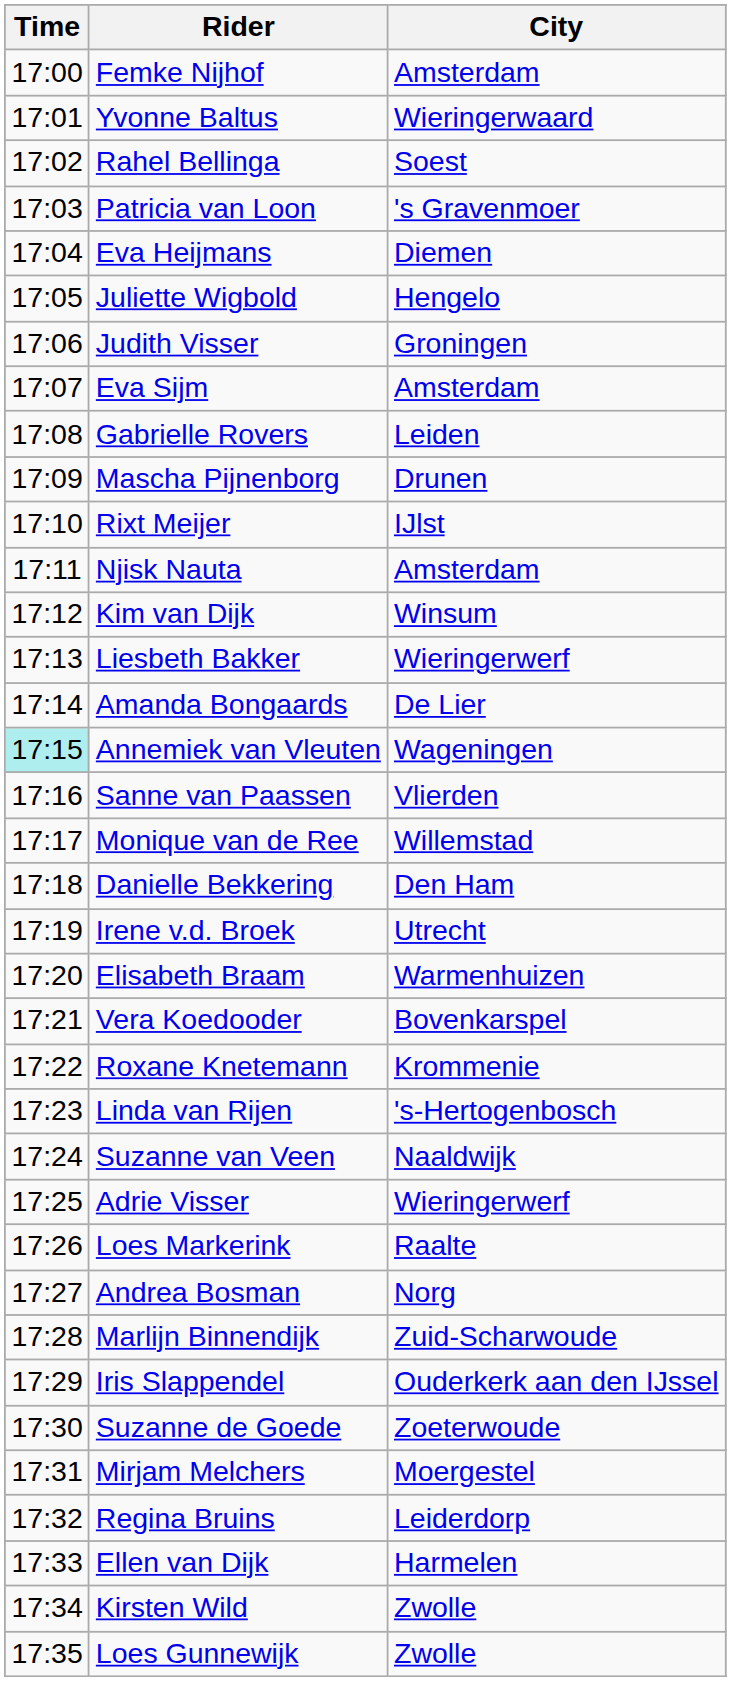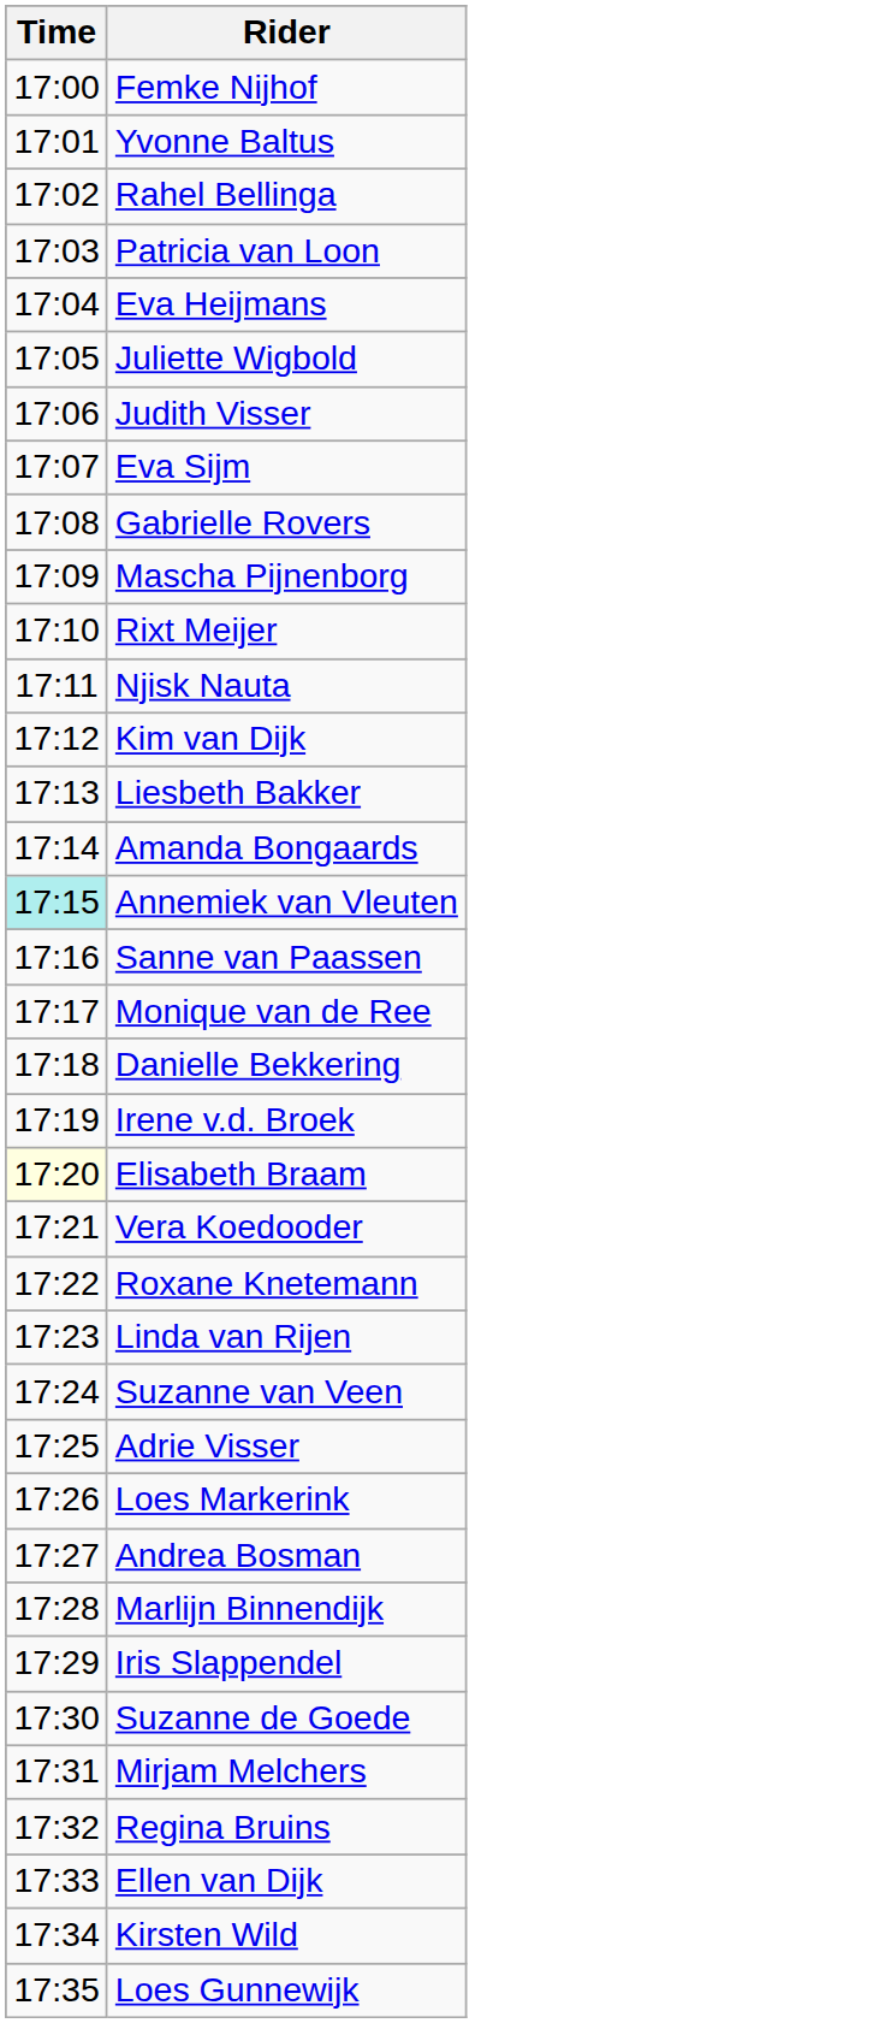 <table class=wikitable>
 <tr>
 <th>Time</th>
 <th>Rider</th>
-<th>City</th>
 </tr>
 <tr>
 <td align=center>17:00</td>
 <td><a href='#'>Femke Nijhof</a></td>
-<td><a href='#'>Amsterdam</a></td>
 </tr>
 <tr>
 <td align=center>17:01</td>
 <td><a href='#'>Yvonne Baltus</a></td>
-<td><a href='#'>Wieringerwaard</a></td>
 </tr>
 <tr>
 <td align=center>17:02</td>
 <td><a href='#'>Rahel Bellinga</a></td>
-<td><a href='#'>Soest</a></td>
 </tr>
 <tr>
 <td align=center>17:03</td>
 <td><a href='#'>Patricia van Loon</a></td>
-<td><a href='#'>'s Gravenmoer</a></td>
 </tr>
 <tr>
 <td align=center>17:04</td>
 <td><a href='#'>Eva Heijmans</a></td>
-<td><a href='#'>Diemen</a></td>
 </tr>
 <tr>
 <td align=center>17:05</td>
 <td><a href='#'>Juliette Wigbold</a></td>
-<td><a href='#'>Hengelo</a></td>
 </tr>
 <tr>
 <td align=center>17:06</td>
 <td><a href='#'>Judith Visser</a></td>
-<td><a href='#'>Groningen</a></td>
 </tr>
 <tr>
 <td align=center>17:07</td>
 <td><a href='#'>Eva Sijm</a></td>
-<td><a href='#'>Amsterdam</a></td>
 </tr>
 <tr>
 <td align=center>17:08</td>
 <td><a href='#'>Gabrielle Rovers</a></td>
-<td><a href='#'>Leiden</a></td>
 </tr>
 <tr>
 <td align=center>17:09</td>
 <td><a href='#'>Mascha Pijnenborg</a></td>
-<td><a href='#'>Drunen</a></td>
 </tr>
 <tr>
 <td align=center>17:10</td>
 <td><a href='#'>Rixt Meijer</a></td>
-<td><a href='#'>IJlst</a></td>
 </tr>
 <tr>
 <td align=center>17:11</td>
 <td><a href='#'>Njisk Nauta</a></td>
-<td><a href='#'>Amsterdam</a></td>
 </tr>
 <tr>
 <td align=center>17:12</td>
 <td><a href='#'>Kim van Dijk</a></td>
-<td><a href='#'>Winsum</a></td>
 </tr>
 <tr>
 <td align=center>17:13</td>
 <td><a href='#'>Liesbeth Bakker</a></td>
-<td><a href='#'>Wieringerwerf</a></td>
 </tr>
 <tr>
 <td align=center>17:14</td>
 <td><a href='#'>Amanda Bongaards</a></td>
-<td><a href='#'>De Lier</a></td>
 </tr>
 <tr>
 <td align=center style="background: paleturquoise;">17:15</td>
 <td><a href='#'>Annemiek van Vleuten</a></td>
-<td><a href='#'>Wageningen</a></td>
 </tr>
 <tr>
 <td align=center>17:16</td>
 <td><a href='#'>Sanne van Paassen</a></td>
-<td><a href='#'>Vlierden</a></td>
 </tr>
 <tr>
 <td align=center>17:17</td>
 <td><a href='#'>Monique van de Ree</a></td>
-<td><a href='#'>Willemstad</a></td>
 </tr>
 <tr>
 <td align=center>17:18</td>
 <td><a href='#'>Danielle Bekkering</a></td>
-<td><a href='#'>Den Ham</a></td>
 </tr>
 <tr>
 <td align=center>17:19</td>
 <td><a href='#'>Irene v.d. Broek</a></td>
-<td><a href='#'>Utrecht</a></td>
 </tr>
 <tr>
-<td align=center>17:20</td>
+<td align=center style="background: lightyellow;">17:20</td>
 <td><a href='#'>Elisabeth Braam</a></td>
-<td><a href='#'>Warmenhuizen</a></td>
 </tr>
 <tr>
 <td align=center>17:21</td>
 <td><a href='#'>Vera Koedooder</a></td>
-<td><a href='#'>Bovenkarspel</a></td>
 </tr>
 <tr>
 <td align=center>17:22</td>
 <td><a href='#'>Roxane Knetemann</a></td>
-<td><a href='#'>Krommenie</a></td>
 </tr>
 <tr>
 <td align=center>17:23</td>
 <td><a href='#'>Linda van Rijen</a></td>
-<td><a href='#'>'s-Hertogenbosch</a></td>
 </tr>
 <tr>
 <td align=center>17:24</td>
 <td><a href='#'>Suzanne van Veen</a></td>
-<td><a href='#'>Naaldwijk</a></td>
 </tr>
 <tr>
 <td align=center>17:25</td>
 <td><a href='#'>Adrie Visser</a></td>
-<td><a href='#'>Wieringerwerf</a></td>
 </tr>
 <tr>
 <td align=center>17:26</td>
 <td><a href='#'>Loes Markerink</a></td>
-<td><a href='#'>Raalte</a></td>
 </tr>
 <tr>
 <td align=center>17:27</td>
 <td><a href='#'>Andrea Bosman</a></td>
-<td><a href='#'>Norg</a></td>
 </tr>
 <tr>
 <td align=center>17:28</td>
 <td><a href='#'>Marlijn Binnendijk</a></td>
-<td><a href='#'>Zuid-Scharwoude</a></td>
 </tr>
 <tr>
 <td align=center>17:29</td>
 <td><a href='#'>Iris Slappendel</a></td>
-<td><a href='#'>Ouderkerk aan den IJssel</a></td>
 </tr>
 <tr>
 <td align=center>17:30</td>
 <td><a href='#'>Suzanne de Goede</a></td>
-<td><a href='#'>Zoeterwoude</a></td>
 </tr>
 <tr>
 <td align=center>17:31</td>
 <td><a href='#'>Mirjam Melchers</a></td>
-<td><a href='#'>Moergestel</a></td>
 </tr>
 <tr>
 <td align=center>17:32</td>
 <td><a href='#'>Regina Bruins</a></td>
-<td><a href='#'>Leiderdorp</a></td>
 </tr>
 <tr>
 <td align=center>17:33</td>
 <td><a href='#'>Ellen van Dijk</a></td>
-<td><a href='#'>Harmelen</a></td>
 </tr>
 <tr>
 <td align=center>17:34</td>
 <td><a href='#'>Kirsten Wild</a></td>
-<td><a href='#'>Zwolle</a></td>
 </tr>
 <tr>
 <td align=center>17:35</td>
 <td><a href='#'>Loes Gunnewijk</a></td>
-<td><a href='#'>Zwolle</a></td>
 </tr>
 </table>
